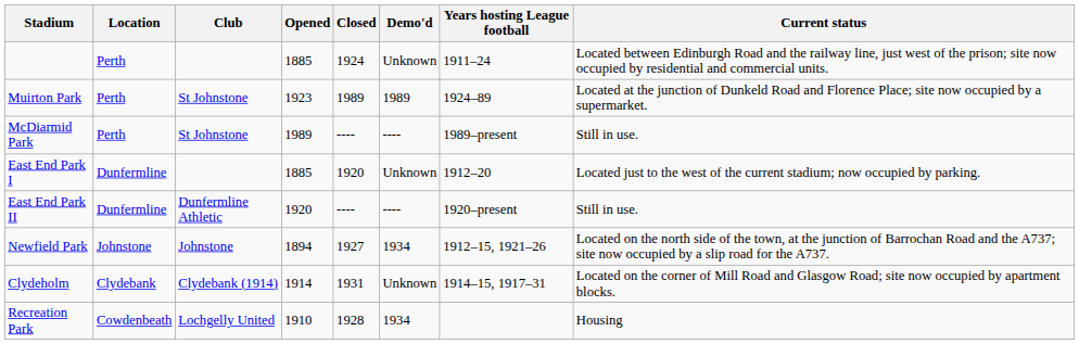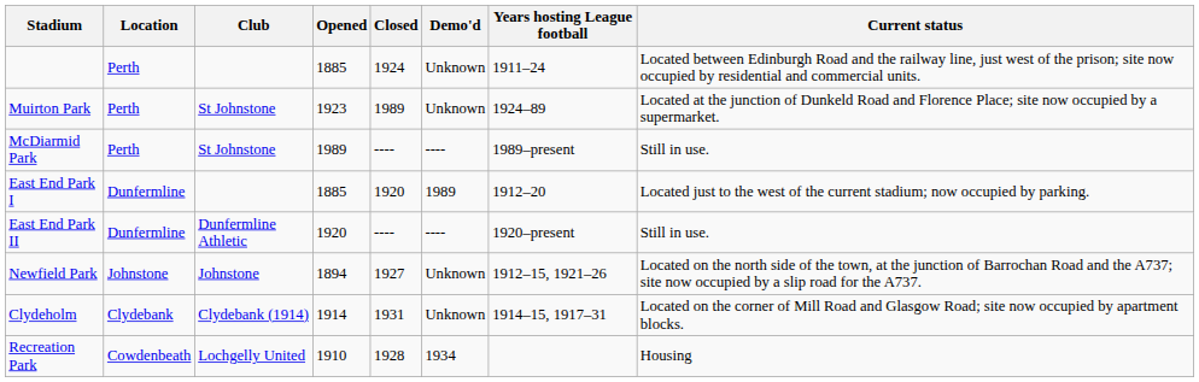 <table class="wikitable sortable">
 <tr>
 <th>Stadium</th>
 <th>Location</th>
 <th>Club</th>
 <th>Opened</th>
 <th>Closed</th>
 <th>Demo'd</th>
 <th>Years hosting League football</th>
 <th>Current status</th>
 </tr>
 <tr>
 <td></td>
 <td><a href='#'>Perth</a></td>
 <td></td>
 <td>1885</td>
 <td>1924</td>
 <td>Unknown</td>
 <td>1911–24</td>
 <td>Located between Edinburgh Road and the railway line, just west of the prison; site now occupied by residential and commercial units.</td>
 </tr>
 <tr>
 <td><a href='#'>Muirton Park</a></td>
 <td><a href='#'>Perth</a></td>
 <td><a href='#'>St Johnstone</a></td>
 <td>1923</td>
 <td>1989</td>
-<td>1989</td>
+<td>Unknown</td>
 <td>1924–89</td>
 <td>Located at the junction of Dunkeld Road and Florence Place; site now occupied by a supermarket.</td>
 </tr>
 <tr>
 <td><a href='#'>McDiarmid Park</a></td>
 <td><a href='#'>Perth</a></td>
 <td><a href='#'>St Johnstone</a></td>
 <td>1989</td>
 <td>----</td>
 <td>----</td>
 <td>1989–present</td>
 <td>Still in use.</td>
 </tr>
 <tr>
 <td><a href='#'>East End Park I</a></td>
 <td><a href='#'>Dunfermline</a></td>
 <td></td>
 <td>1885</td>
 <td>1920</td>
-<td>Unknown</td>
+<td>1989</td>
 <td>1912–20</td>
 <td>Located just to the west of the current stadium; now occupied by parking.</td>
 </tr>
 <tr>
 <td><a href='#'>East End Park II</a></td>
 <td><a href='#'>Dunfermline</a></td>
 <td><a href='#'>Dunfermline Athletic</a></td>
 <td>1920</td>
 <td>----</td>
 <td>----</td>
 <td>1920–present</td>
 <td>Still in use.</td>
 </tr>
 <tr>
 <td><a href='#'>Newfield Park</a></td>
 <td><a href='#'>Johnstone</a></td>
 <td><a href='#'>Johnstone</a></td>
 <td>1894</td>
 <td>1927</td>
-<td>1934</td>
+<td>Unknown</td>
 <td>1912–15, 1921–26</td>
 <td>Located on the north side of the town, at the junction of Barrochan Road and the A737; site now occupied by a slip road for the A737.</td>
 </tr>
 <tr>
 <td><a href='#'>Clydeholm</a></td>
 <td><a href='#'>Clydebank</a></td>
 <td><a href='#'>Clydebank (1914)</a></td>
 <td>1914</td>
 <td>1931</td>
 <td>Unknown</td>
 <td>1914–15, 1917–31</td>
 <td>Located on the corner of Mill Road and Glasgow Road; site now occupied by apartment blocks.</td>
 </tr>
 <tr>
 <td><a href='#'>Recreation Park</a></td>
 <td><a href='#'>Cowdenbeath</a></td>
 <td><a href='#'>Lochgelly United</a></td>
 <td>1910</td>
 <td>1928</td>
 <td>1934</td>
 <td></td>
 <td>Housing</td>
 </tr>
 </table>
